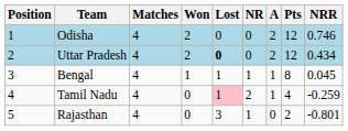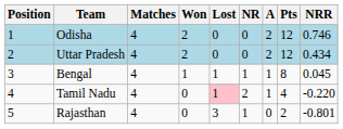 <table class="wikitable">
 <tr>
 <th>Position</th>
 <th>Team</th>
 <th>Matches</th>
 <th>Won</th>
 <th>Lost</th>
 <th>NR</th>
 <th>A</th>
 <th>Pts</th>
 <th>NRR</th>
 </tr>
 <tr style="background-color:lightblue">
 <td>1</td>
 <td>Odisha</td>
 <td>4</td>
 <td>2</td>
 <td>0</td>
 <td>0</td>
 <td>2</td>
 <td>12</td>
 <td>0.746</td>
 </tr>
 <tr style="background-color:lightblue">
 <td>2</td>
 <td>Uttar Pradesh</td>
 <td>4</td>
 <td>2</td>
-<td><strong>0</strong></td>
+<td>0</td>
 <td>0</td>
 <td>2</td>
 <td>12</td>
 <td>0.434</td>
 </tr>
 <tr>
 <td>3</td>
 <td>Bengal</td>
 <td>4</td>
 <td>1</td>
 <td>1</td>
 <td>1</td>
 <td>1</td>
 <td>8</td>
 <td>0.045</td>
 </tr>
 <tr>
 <td>4</td>
 <td>Tamil Nadu</td>
 <td>4</td>
 <td>0</td>
 <td style="background: pink;">1</td>
 <td>2</td>
 <td>1</td>
 <td>4</td>
-<td>-0.259</td>
+<td>-0.220</td>
 </tr>
 <tr>
 <td>5</td>
 <td>Rajasthan</td>
 <td>4</td>
 <td>0</td>
 <td>3</td>
 <td>1</td>
 <td>0</td>
 <td>2</td>
 <td>-0.801</td>
 </tr>
 </table>
